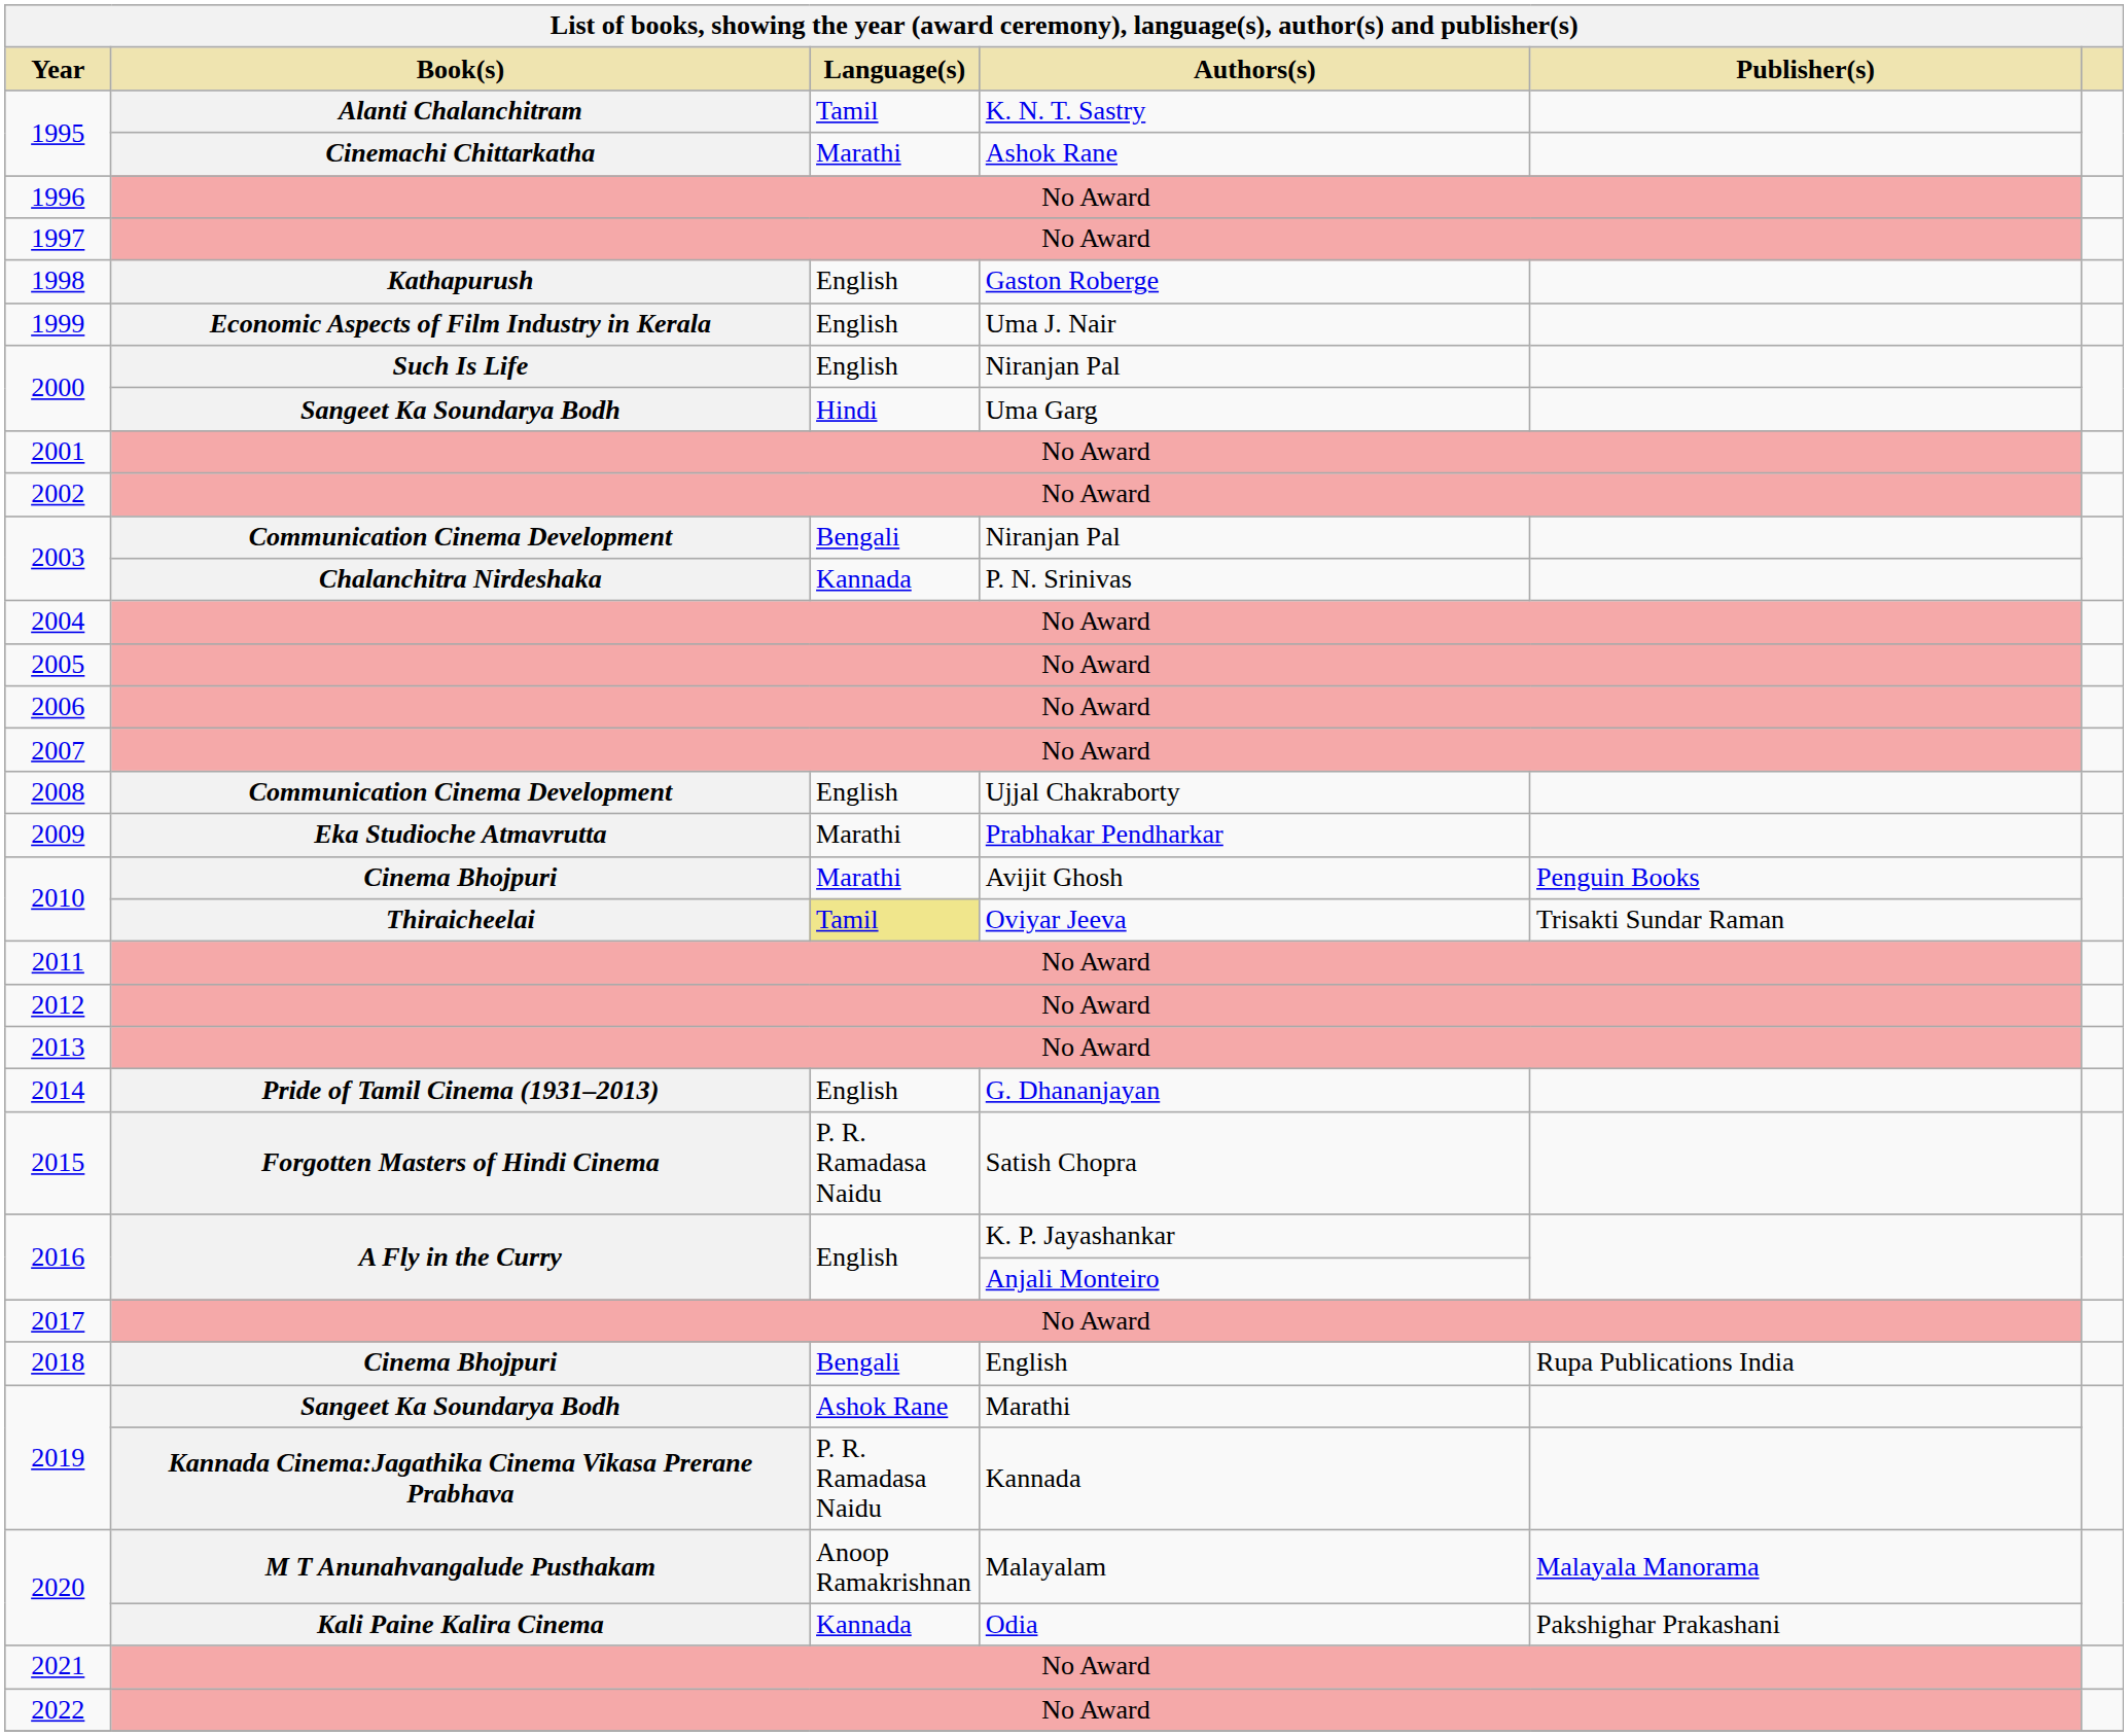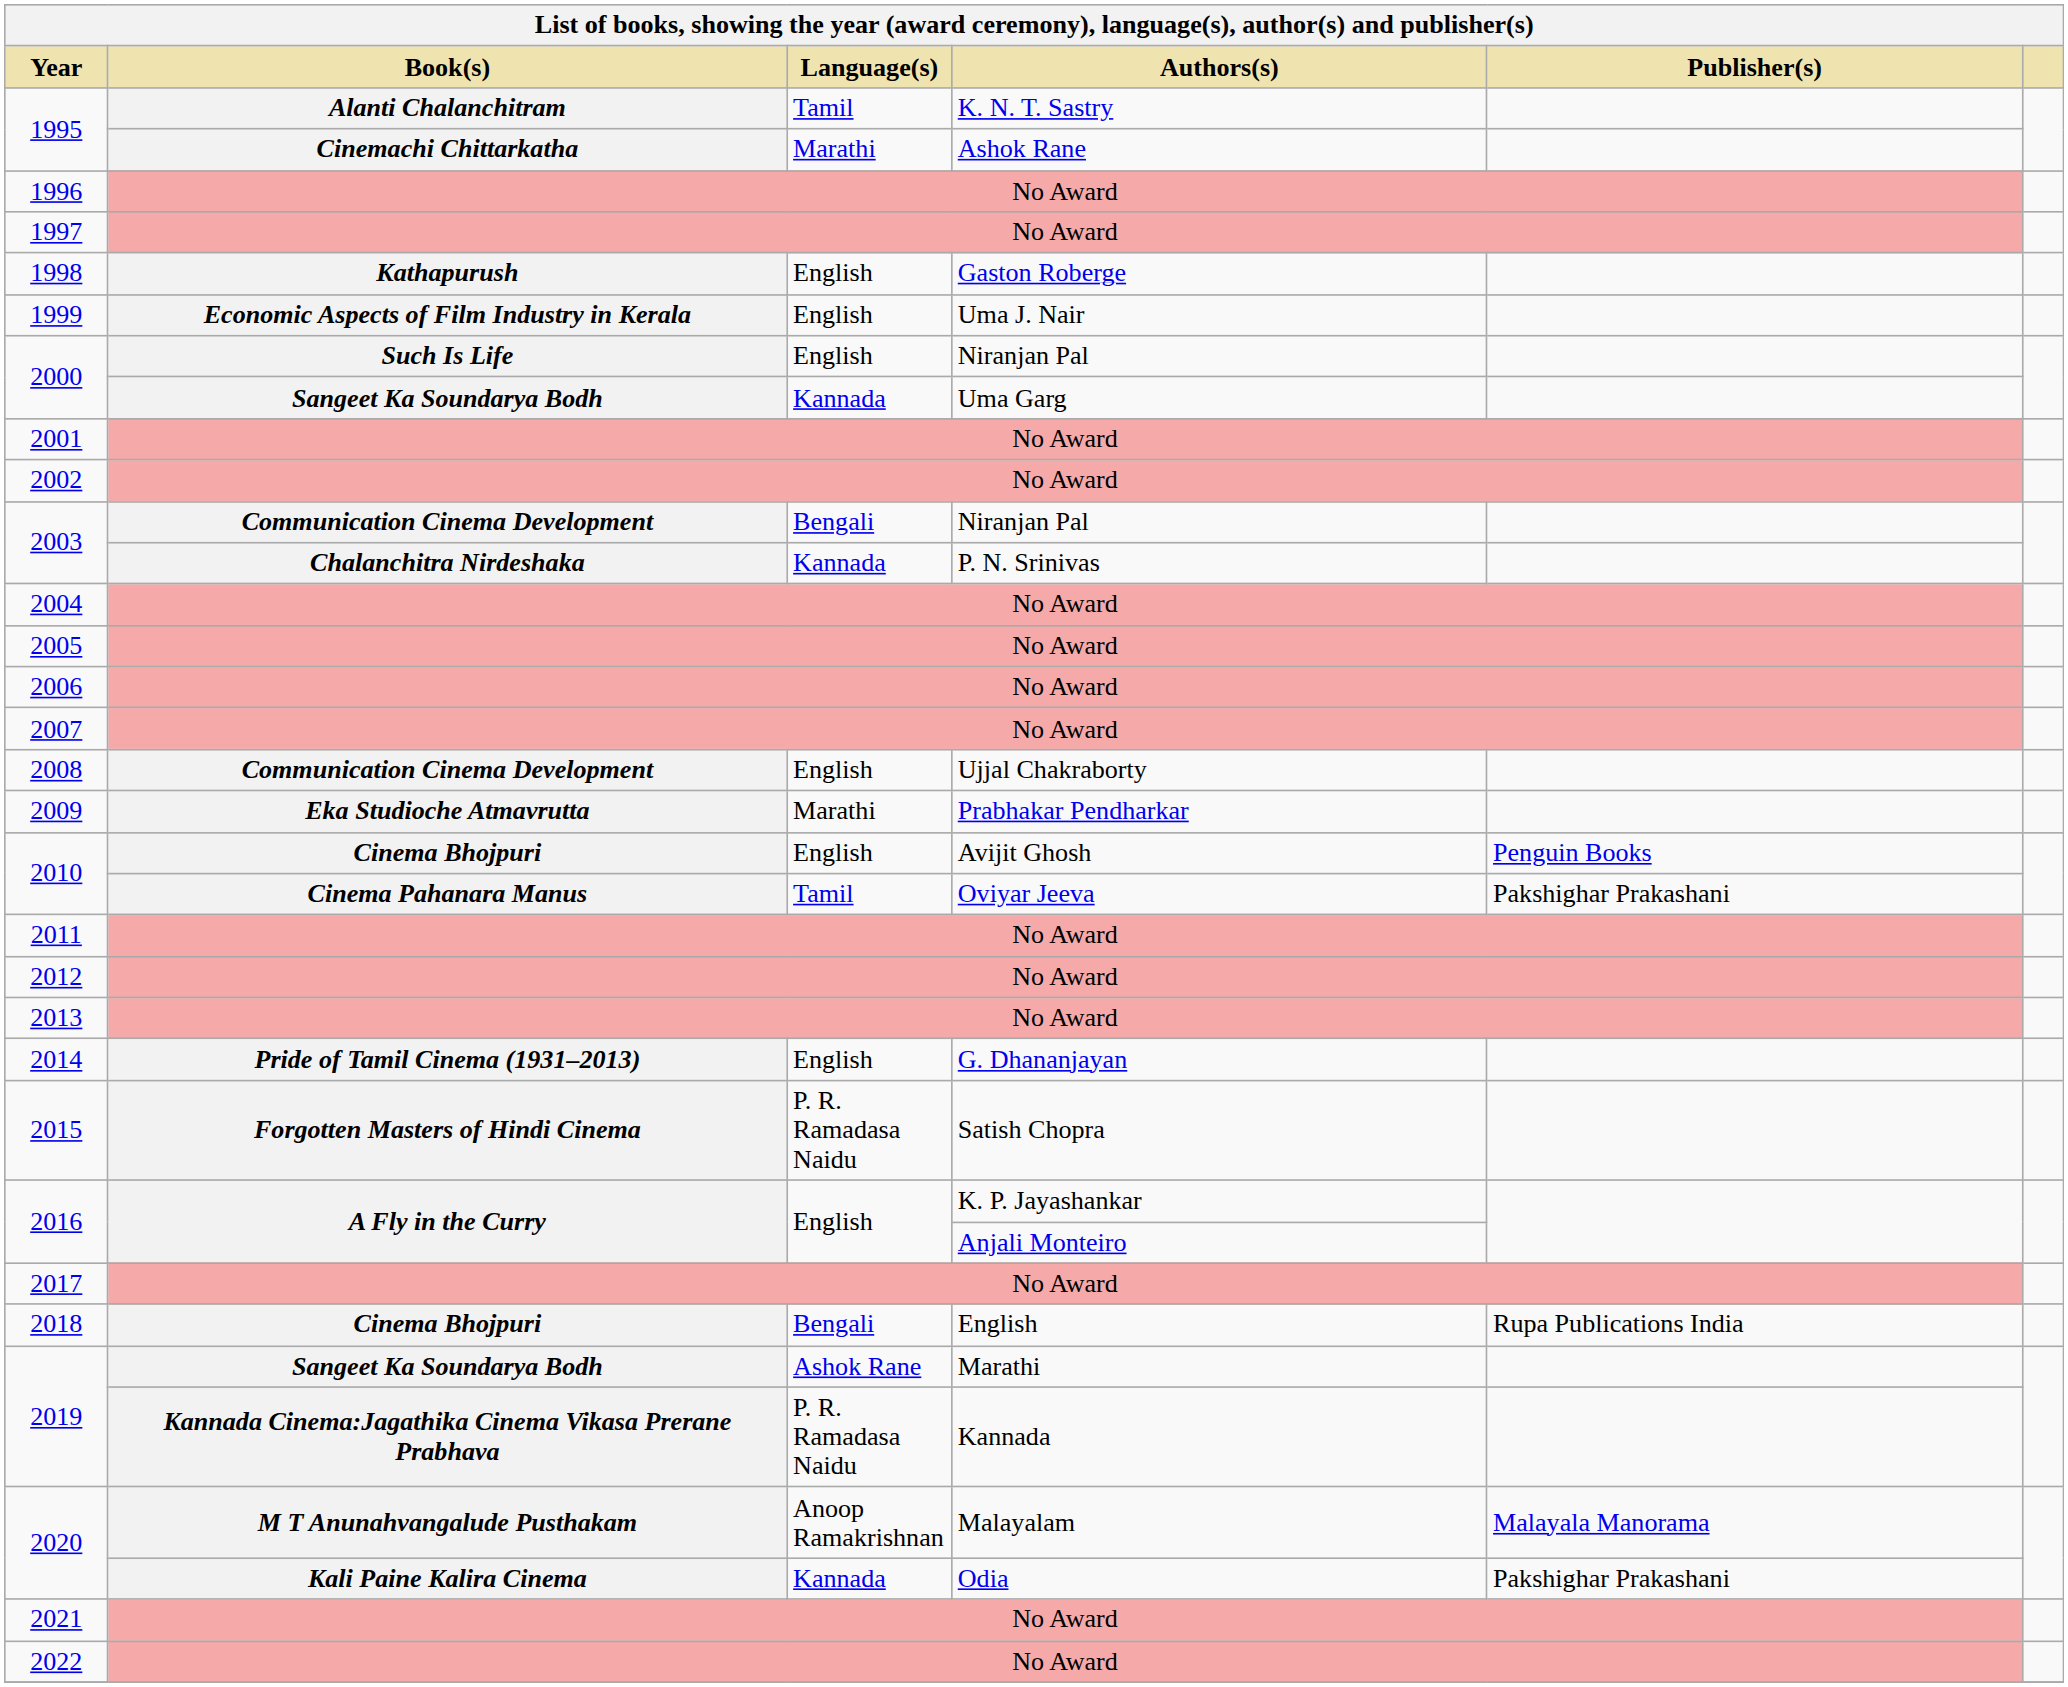 <table class="wikitable sortable plainrowheaders" style="width:100%">
 <tr>
 <th colspan="6"><strong>List of books, showing the year (award ceremony), language(s), author(s) and publisher(s)</strong></th>
 </tr>
 <tr>
 <th scope="col" style="background-color:#EFE4B0;width:5%;">Year</th>
 <th scope="col" style="background-color:#EFE4B0;width:33%;">Book(s)</th>
 <th scope="col" style="background-color:#EFE4B0;width:8%;">Language(s)</th>
 <th scope="col" style="background-color:#EFE4B0;width:26%;">Authors(s)</th>
 <th scope="col" style="background-color:#EFE4B0;width:26%;">Publisher(s)</th>
 <th scope="col" style="background-color:#EFE4B0;width:3%;" class="unsortable"></th>
 </tr>
 <tr>
 <td align="center" rowspan="2"><a href='#'>1995<br></a></td>
 <th scope="row"><em>Alanti Chalanchitram</em></th>
 <td><a href='#'>Tamil</a></td>
 <td><a href='#'>K. N. T. Sastry</a></td>
 <td></td>
 <td align="center" rowspan="2"></td>
 </tr>
 <tr>
 <th scope="row"><em>Cinemachi Chittarkatha</em></th>
 <td><a href='#'>Marathi</a></td>
 <td><a href='#'>Ashok Rane</a></td>
 <td></td>
 </tr>
 <tr>
 <td align="center"><a href='#'>1996<br></a></td>
 <td bgcolor="#F5A9A9" align="center" colspan="4">No Award</td>
 <td align="center"></td>
 </tr>
 <tr>
 <td align="center"><a href='#'>1997<br></a></td>
 <td bgcolor="#F5A9A9" align="center" colspan="4">No Award</td>
 <td align="center"></td>
 </tr>
 <tr>
 <td align="center"><a href='#'>1998<br></a></td>
 <th scope="row"><em>Kathapurush</em></th>
 <td>English</td>
 <td><a href='#'>Gaston Roberge</a></td>
 <td></td>
 <td align="center"></td>
 </tr>
 <tr>
 <td align="center"><a href='#'>1999<br></a></td>
 <th scope="row"><em>Economic Aspects of Film Industry in Kerala</em></th>
 <td>English</td>
 <td>Uma J. Nair</td>
 <td></td>
 <td align="center"></td>
 </tr>
 <tr>
 <td align="center" rowspan="2"><a href='#'>2000<br></a></td>
 <th scope="row"><em>Such Is Life</em></th>
 <td>English</td>
 <td>Niranjan Pal</td>
 <td></td>
 <td align="center" rowspan="2"></td>
 </tr>
 <tr>
 <th scope="row"><em>Sangeet Ka Soundarya Bodh</em></th>
-<td><a href='#'>Hindi</a></td>
+<td><a href='#'>Kannada</a></td>
 <td>Uma Garg</td>
 <td></td>
 </tr>
 <tr>
 <td align="center"><a href='#'>2001<br></a></td>
 <td bgcolor="#F5A9A9" align="center" colspan="4">No Award</td>
 <td align="center"></td>
 </tr>
 <tr>
 <td align="center"><a href='#'>2002<br></a></td>
 <td bgcolor="#F5A9A9" align="center" colspan="4">No Award</td>
 <td align="center"></td>
 </tr>
 <tr>
 <td align="center" rowspan="2"><a href='#'>2003<br></a></td>
 <th scope="row"><em>Communication Cinema Development</em></th>
 <td><a href='#'>Bengali</a></td>
 <td>Niranjan Pal</td>
 <td></td>
 <td align="center" rowspan="2"></td>
 </tr>
 <tr>
 <th scope="row"><em>Chalanchitra Nirdeshaka</em></th>
 <td><a href='#'>Kannada</a></td>
 <td>P. N. Srinivas</td>
 <td></td>
 </tr>
 <tr>
 <td align="center"><a href='#'>2004<br></a></td>
 <td bgcolor="#F5A9A9" align="center" colspan="4">No Award</td>
 <td align="center"></td>
 </tr>
 <tr>
 <td align="center"><a href='#'>2005<br></a></td>
 <td bgcolor="#F5A9A9" align="center" colspan="4">No Award</td>
 <td align="center"></td>
 </tr>
 <tr>
 <td align="center"><a href='#'>2006<br></a></td>
 <td bgcolor="#F5A9A9" align="center" colspan="4">No Award</td>
 <td align="center"></td>
 </tr>
 <tr>
 <td align="center"><a href='#'>2007<br></a></td>
 <td bgcolor="#F5A9A9" align="center" colspan="4">No Award</td>
 <td align="center"></td>
 </tr>
 <tr>
 <td align="center"><a href='#'>2008<br></a></td>
 <th scope="row"><em>Communication Cinema Development</em></th>
 <td>English</td>
 <td>Ujjal Chakraborty</td>
 <td></td>
 <td align="center"></td>
 </tr>
 <tr>
 <td align="center"><a href='#'>2009<br></a></td>
 <th scope="row"><em>Eka Studioche Atmavrutta</em></th>
 <td>Marathi</td>
 <td><a href='#'>Prabhakar Pendharkar</a></td>
 <td></td>
 <td align="center"></td>
 </tr>
 <tr>
 <td align="center" rowspan="2"><a href='#'>2010<br></a></td>
 <th scope="row"><em>Cinema Bhojpuri</em></th>
-<td><a href='#'>Marathi</a></td>
+<td>English</td>
 <td>Avijit Ghosh</td>
 <td><a href='#'>Penguin Books</a></td>
 <td align="center" rowspan="2"></td>
 </tr>
 <tr>
-<th scope="row"><em>Thiraicheelai</em></th>
-<td style="background: khaki;"><a href='#'>Tamil</a></td>
+<th scope="row"><em>Cinema Pahanara Manus</em></th>
+<td><a href='#'>Tamil</a></td>
 <td><a href='#'>Oviyar Jeeva</a></td>
-<td>Trisakti Sundar Raman</td>
+<td>Pakshighar Prakashani</td>
 </tr>
 <tr>
 <td align="center"><a href='#'>2011<br></a></td>
 <td bgcolor="#F5A9A9" align="center" colspan="4">No Award</td>
 <td align="center"></td>
 </tr>
 <tr>
 <td align="center"><a href='#'>2012<br></a></td>
 <td bgcolor="#F5A9A9" align="center" colspan="4">No Award</td>
 <td align="center"></td>
 </tr>
 <tr>
 <td align="center"><a href='#'>2013<br></a></td>
 <td bgcolor="#F5A9A9" align="center" colspan="4">No Award</td>
 <td align="center"></td>
 </tr>
 <tr>
 <td align="center"><a href='#'>2014<br></a></td>
 <th scope="row"><em>Pride of Tamil Cinema (1931–2013)</em></th>
 <td>English</td>
 <td><a href='#'>G. Dhananjayan</a></td>
 <td></td>
 <td align="center"></td>
 </tr>
 <tr>
 <td align="center"><a href='#'>2015<br></a></td>
 <th scope="row"><em>Forgotten Masters of Hindi Cinema</em></th>
 <td>P. R. Ramadasa Naidu</td>
 <td>Satish Chopra</td>
 <td></td>
 <td align="center"></td>
 </tr>
 <tr>
 <td align="center" rowspan="2"><a href='#'>2016<br></a></td>
 <th scope="row" rowspan="2"><em>A Fly in the Curry</em></th>
 <td rowspan="2">English</td>
 <td>K. P. Jayashankar</td>
 <td rowspan="2"></td>
 <td align="center" rowspan="2"></td>
 </tr>
 <tr>
 <td><a href='#'>Anjali Monteiro</a></td>
 </tr>
 <tr>
 <td align="center"><a href='#'>2017<br></a></td>
 <td bgcolor="#F5A9A9" align="center" colspan="4">No Award</td>
 <td align="center"></td>
 </tr>
 <tr>
 <td align="center"><a href='#'>2018<br></a></td>
 <th scope="row"><em>Cinema Bhojpuri</em></th>
 <td><a href='#'>Bengali</a></td>
 <td>English</td>
 <td>Rupa Publications India</td>
 <td align="center"></td>
 </tr>
 <tr>
 <td rowspan="2" align="center"><a href='#'>2019<br></a></td>
 <th scope="row"><em>Sangeet Ka Soundarya Bodh</em></th>
 <td><a href='#'>Ashok Rane</a></td>
 <td>Marathi</td>
 <td></td>
 <td rowspan="2" align="center"></td>
 </tr>
 <tr>
 <th scope="row"><em>Kannada Cinema:Jagathika Cinema Vikasa Prerane Prabhava</em></th>
 <td>P. R. Ramadasa Naidu</td>
 <td>Kannada</td>
 <td></td>
 </tr>
 <tr>
 <td rowspan="2" align="center"><a href='#'>2020<br></a></td>
 <th scope="row"><em>M T Anunahvangalude Pusthakam</em></th>
 <td>Anoop Ramakrishnan</td>
 <td>Malayalam</td>
 <td><a href='#'>Malayala Manorama</a></td>
 <td rowspan="2" align="center"></td>
 </tr>
 <tr>
 <th scope="row"><em>Kali Paine Kalira Cinema</em></th>
 <td><a href='#'>Kannada</a></td>
 <td><a href='#'>Odia</a></td>
 <td>Pakshighar Prakashani</td>
 </tr>
 <tr>
 <td align="center"><a href='#'>2021<br></a></td>
 <td bgcolor="#F5A9A9" align="center" colspan="4">No Award</td>
 <td align="center"></td>
 </tr>
 <tr>
 <td align="center"><a href='#'>2022<br></a></td>
 <td bgcolor="#F5A9A9" align="center" colspan="4">No Award</td>
 <td align="center"></td>
 </tr>
 <tr>
 </tr>
 </table>
